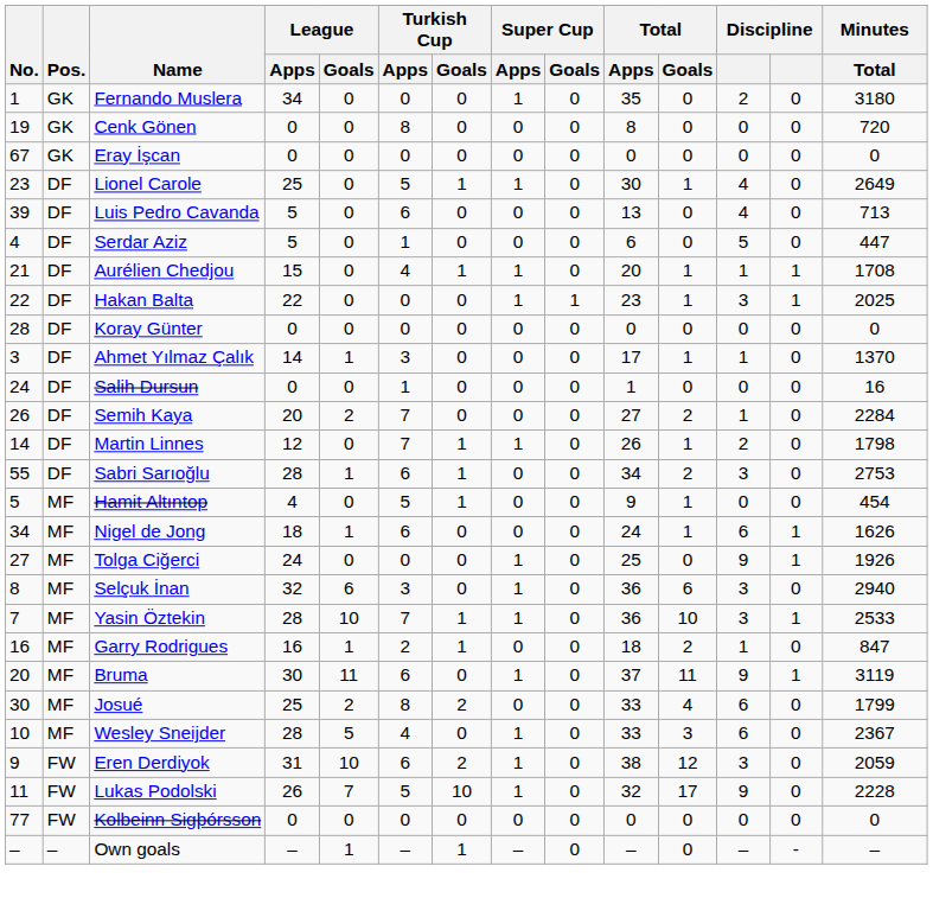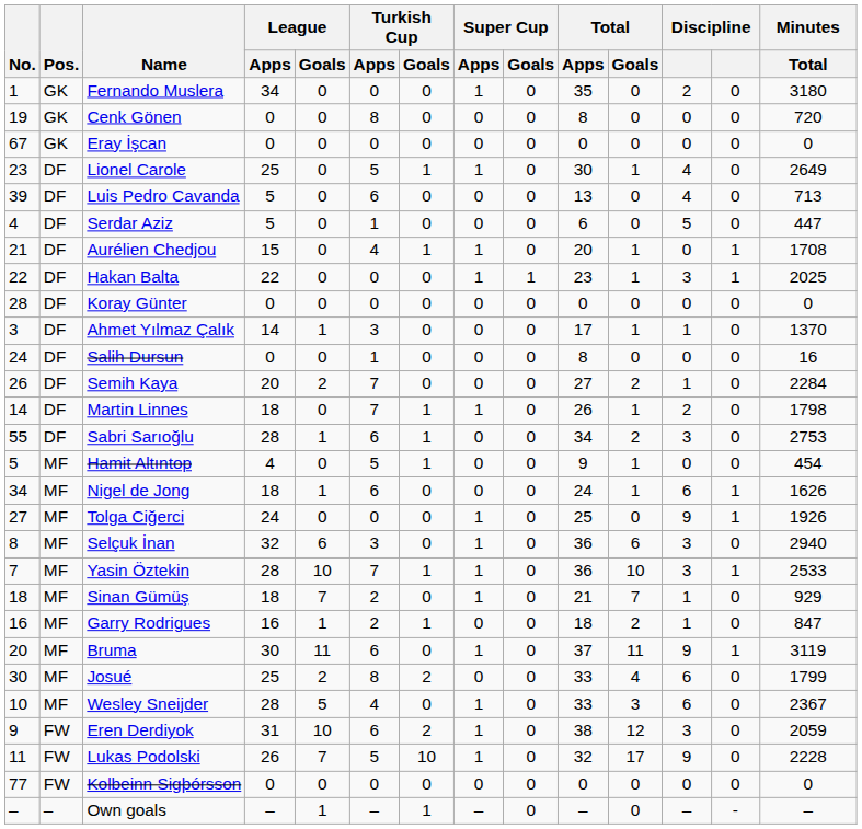 <table class="wikitable sortable" style="text-align:center">
 <tr>
 <th rowspan="2" style="vertical-align:bottom;">No.</th>
 <th rowspan="2" style="vertical-align:bottom;">Pos.</th>
 <th rowspan="2" style="vertical-align:bottom;">Name</th>
 <th colspan="2" style="width:85px;">League</th>
 <th colspan="2" style="width:85px;">Turkish Cup</th>
 <th colspan="2" style="width:85px;">Super Cup</th>
 <th colspan="2" style="width:85px;">Total</th>
 <th colspan="2" style="width:85px;">Discipline</th>
 <th style="width:85px;">Minutes</th>
 </tr>
 <tr>
 <th>Apps</th>
 <th>Goals</th>
 <th>Apps</th>
 <th>Goals</th>
 <th>Apps</th>
 <th>Goals</th>
 <th>Apps</th>
 <th>Goals</th>
 <th></th>
 <th></th>
 <th>Total</th>
 </tr>
 <tr>
 <td align="left">1</td>
 <td align="left">GK</td>
 <td align="left"> <a href='#'>Fernando Muslera</a></td>
 <td>34</td>
 <td>0</td>
 <td>0</td>
 <td>0</td>
 <td>1</td>
 <td>0</td>
 <td>35</td>
 <td>0</td>
 <td>2</td>
 <td>0</td>
 <td>3180</td>
 </tr>
 <tr>
 <td align="left">19</td>
 <td align="left">GK</td>
 <td align="left"> <a href='#'>Cenk Gönen</a></td>
 <td>0</td>
 <td>0</td>
 <td>8</td>
 <td>0</td>
 <td>0</td>
 <td>0</td>
 <td>8</td>
 <td>0</td>
 <td>0</td>
 <td>0</td>
 <td>720</td>
 </tr>
 <tr>
 <td align="left">67</td>
 <td align="left">GK</td>
 <td align="left"> <a href='#'>Eray İşcan</a></td>
 <td>0</td>
 <td>0</td>
 <td>0</td>
 <td>0</td>
 <td>0</td>
 <td>0</td>
 <td>0</td>
 <td>0</td>
 <td>0</td>
 <td>0</td>
 <td>0</td>
 </tr>
 <tr>
 <td align="left">23</td>
 <td align="left">DF</td>
 <td align="left"> <a href='#'>Lionel Carole</a></td>
 <td>25</td>
 <td>0</td>
 <td>5</td>
 <td>1</td>
 <td>1</td>
 <td>0</td>
 <td>30</td>
 <td>1</td>
 <td>4</td>
 <td>0</td>
 <td>2649</td>
 </tr>
 <tr>
 <td align="left">39</td>
 <td align="left">DF</td>
 <td align="left"> <a href='#'>Luis Pedro Cavanda</a></td>
 <td>5</td>
 <td>0</td>
 <td>6</td>
 <td>0</td>
 <td>0</td>
 <td>0</td>
 <td>13</td>
 <td>0</td>
 <td>4</td>
 <td>0</td>
 <td>713</td>
 </tr>
 <tr>
 <td align="left">4</td>
 <td align="left">DF</td>
 <td align="left"> <a href='#'>Serdar Aziz</a></td>
 <td>5</td>
 <td>0</td>
 <td>1</td>
 <td>0</td>
 <td>0</td>
 <td>0</td>
 <td>6</td>
 <td>0</td>
 <td>5</td>
 <td>0</td>
 <td>447</td>
 </tr>
 <tr>
 <td align="left">21</td>
 <td align="left">DF</td>
 <td align="left"> <a href='#'>Aurélien Chedjou</a></td>
 <td>15</td>
 <td>0</td>
 <td>4</td>
 <td>1</td>
 <td>1</td>
 <td>0</td>
 <td>20</td>
 <td>1</td>
-<td>1</td>
+<td>0</td>
 <td>1</td>
 <td>1708</td>
 </tr>
 <tr>
 <td align="left">22</td>
 <td align="left">DF</td>
 <td align="left"> <a href='#'>Hakan Balta</a></td>
 <td>22</td>
 <td>0</td>
 <td>0</td>
 <td>0</td>
 <td>1</td>
 <td>1</td>
 <td>23</td>
 <td>1</td>
 <td>3</td>
 <td>1</td>
 <td>2025</td>
 </tr>
 <tr>
 <td align="left">28</td>
 <td align="left">DF</td>
 <td align="left"> <a href='#'>Koray Günter</a></td>
 <td>0</td>
 <td>0</td>
 <td>0</td>
 <td>0</td>
 <td>0</td>
 <td>0</td>
 <td>0</td>
 <td>0</td>
 <td>0</td>
 <td>0</td>
 <td>0</td>
 </tr>
 <tr>
 <td align="left">3</td>
 <td align="left">DF</td>
 <td align="left"> <a href='#'>Ahmet Yılmaz Çalık</a></td>
 <td>14</td>
 <td>1</td>
 <td>3</td>
 <td>0</td>
 <td>0</td>
 <td>0</td>
 <td>17</td>
 <td>1</td>
 <td>1</td>
 <td>0</td>
 <td>1370</td>
 </tr>
 <tr>
 <td align="left">24</td>
 <td align="left">DF</td>
 <td align="left"> <s><a href='#'>Salih Dursun</a></s></td>
 <td>0</td>
 <td>0</td>
 <td>1</td>
 <td>0</td>
 <td>0</td>
 <td>0</td>
-<td>1</td>
+<td>8</td>
 <td>0</td>
 <td>0</td>
 <td>0</td>
 <td>16</td>
 </tr>
 <tr>
 <td align="left">26</td>
 <td align="left">DF</td>
 <td align="left"> <a href='#'>Semih Kaya</a></td>
 <td>20</td>
 <td>2</td>
 <td>7</td>
 <td>0</td>
 <td>0</td>
 <td>0</td>
 <td>27</td>
 <td>2</td>
 <td>1</td>
 <td>0</td>
 <td>2284</td>
 </tr>
 <tr>
 <td align="left">14</td>
 <td align="left">DF</td>
 <td align="left"> <a href='#'>Martin Linnes</a></td>
-<td>12</td>
+<td>18</td>
 <td>0</td>
 <td>7</td>
 <td>1</td>
 <td>1</td>
 <td>0</td>
 <td>26</td>
 <td>1</td>
 <td>2</td>
 <td>0</td>
 <td>1798</td>
 </tr>
 <tr>
 <td align="left">55</td>
 <td align="left">DF</td>
 <td align="left"> <a href='#'>Sabri Sarıoğlu</a></td>
 <td>28</td>
 <td>1</td>
 <td>6</td>
 <td>1</td>
 <td>0</td>
 <td>0</td>
 <td>34</td>
 <td>2</td>
 <td>3</td>
 <td>0</td>
 <td>2753</td>
 </tr>
 <tr>
 <td align="left">5</td>
 <td align="left">MF</td>
 <td align="left"> <s><a href='#'>Hamit Altıntop</a></s></td>
 <td>4</td>
 <td>0</td>
 <td>5</td>
 <td>1</td>
 <td>0</td>
 <td>0</td>
 <td>9</td>
 <td>1</td>
 <td>0</td>
 <td>0</td>
 <td>454</td>
 </tr>
 <tr>
 <td align="left">34</td>
 <td align="left">MF</td>
 <td align="left"> <a href='#'>Nigel de Jong</a></td>
 <td>18</td>
 <td>1</td>
 <td>6</td>
 <td>0</td>
 <td>0</td>
 <td>0</td>
 <td>24</td>
 <td>1</td>
 <td>6</td>
 <td>1</td>
 <td>1626</td>
 </tr>
 <tr>
 <td align="left">27</td>
 <td align="left">MF</td>
 <td align="left"> <a href='#'>Tolga Ciğerci</a></td>
 <td>24</td>
 <td>0</td>
 <td>0</td>
 <td>0</td>
 <td>1</td>
 <td>0</td>
 <td>25</td>
 <td>0</td>
 <td>9</td>
 <td>1</td>
 <td>1926</td>
 </tr>
 <tr>
 <td align="left">8</td>
 <td align="left">MF</td>
 <td align="left"> <a href='#'>Selçuk İnan</a></td>
 <td>32</td>
 <td>6</td>
 <td>3</td>
 <td>0</td>
 <td>1</td>
 <td>0</td>
 <td>36</td>
 <td>6</td>
 <td>3</td>
 <td>0</td>
 <td>2940</td>
 </tr>
 <tr>
 <td align="left">7</td>
 <td align="left">MF</td>
 <td align="left"> <a href='#'>Yasin Öztekin</a></td>
 <td>28</td>
 <td>10</td>
 <td>7</td>
 <td>1</td>
 <td>1</td>
 <td>0</td>
 <td>36</td>
 <td>10</td>
 <td>3</td>
 <td>1</td>
 <td>2533</td>
+</tr>
+<tr>
+<td align="left">18</td>
+<td align="left">MF</td>
+<td align="left"> <a href='#'>Sinan Gümüş</a></td>
+<td>18</td>
+<td>7</td>
+<td>2</td>
+<td>0</td>
+<td>1</td>
+<td>0</td>
+<td>21</td>
+<td>7</td>
+<td>1</td>
+<td>0</td>
+<td>929</td>
 </tr>
 <tr>
 <td align="left">16</td>
 <td align="left">MF</td>
 <td align="left"> <a href='#'>Garry Rodrigues</a></td>
 <td>16</td>
 <td>1</td>
 <td>2</td>
 <td>1</td>
 <td>0</td>
 <td>0</td>
 <td>18</td>
 <td>2</td>
 <td>1</td>
 <td>0</td>
 <td>847</td>
 </tr>
 <tr>
 <td align="left">20</td>
 <td align="left">MF</td>
 <td align="left"> <a href='#'>Bruma</a></td>
 <td>30</td>
 <td>11</td>
 <td>6</td>
 <td>0</td>
 <td>1</td>
 <td>0</td>
 <td>37</td>
 <td>11</td>
 <td>9</td>
 <td>1</td>
 <td>3119</td>
 </tr>
 <tr>
 <td align="left">30</td>
 <td align="left">MF</td>
 <td align="left"> <a href='#'>Josué</a></td>
 <td>25</td>
 <td>2</td>
 <td>8</td>
 <td>2</td>
 <td>0</td>
 <td>0</td>
 <td>33</td>
 <td>4</td>
 <td>6</td>
 <td>0</td>
 <td>1799</td>
 </tr>
 <tr>
 <td align="left">10</td>
 <td align="left">MF</td>
 <td align="left"> <a href='#'>Wesley Sneijder</a></td>
 <td>28</td>
 <td>5</td>
 <td>4</td>
 <td>0</td>
 <td>1</td>
 <td>0</td>
 <td>33</td>
 <td>3</td>
 <td>6</td>
 <td>0</td>
 <td>2367</td>
 </tr>
 <tr>
 <td align="left">9</td>
 <td align="left">FW</td>
 <td align="left"> <a href='#'>Eren Derdiyok</a></td>
 <td>31</td>
 <td>10</td>
 <td>6</td>
 <td>2</td>
 <td>1</td>
 <td>0</td>
 <td>38</td>
 <td>12</td>
 <td>3</td>
 <td>0</td>
 <td>2059</td>
 </tr>
 <tr>
 <td align="left">11</td>
 <td align="left">FW</td>
 <td align="left"> <a href='#'>Lukas Podolski</a></td>
 <td>26</td>
 <td>7</td>
 <td>5</td>
 <td>10</td>
 <td>1</td>
 <td>0</td>
 <td>32</td>
 <td>17</td>
 <td>9</td>
 <td>0</td>
 <td>2228</td>
 </tr>
 <tr>
 <td align="left">77</td>
 <td align="left">FW</td>
 <td align="left"> <s><a href='#'>Kolbeinn Sigþórsson</a></s></td>
 <td>0</td>
 <td>0</td>
 <td>0</td>
 <td>0</td>
 <td>0</td>
 <td>0</td>
 <td>0</td>
 <td>0</td>
 <td>0</td>
 <td>0</td>
 <td>0</td>
 </tr>
 <tr>
 <td align="left">–</td>
 <td align="left">–</td>
 <td align="left">Own goals</td>
 <td>–</td>
 <td>1</td>
 <td>–</td>
 <td>1</td>
 <td>–</td>
 <td>0</td>
 <td>–</td>
 <td>0</td>
 <td>–</td>
 <td>-</td>
 <td>–</td>
 </tr>
 </table>
